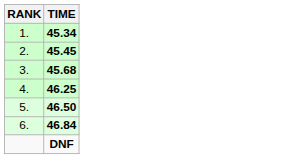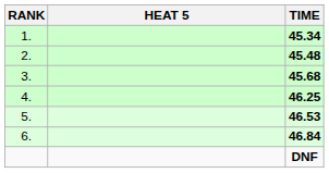 <table class="wikitable" style="border-collapse: collapse; font-size: 90%;">
 <tr>
 <th>RANK</th>
+<th align="left" style="width: 18em">HEAT 5</th>
 <th>TIME</th>
 </tr>
 <tr style="background:#ccffcc;">
 <td align="center">1.</td>
+<td></td>
 <td align="center"><strong>45.34</strong></td>
 </tr>
 <tr style="background:#ccffcc;">
 <td align="center">2.</td>
-<td align="center"><strong>45.45</strong></td>
+<td></td>
+<td align="center"><strong>45.48</strong></td>
 </tr>
 <tr style="background:#ccffcc;">
 <td align="center">3.</td>
+<td></td>
 <td align="center"><strong>45.68</strong></td>
 </tr>
 <tr style="background:#ccffcc;">
 <td align="center">4.</td>
+<td></td>
 <td align="center"><strong>46.25</strong></td>
 </tr>
 <tr style="background:#ddffdd;">
 <td align="center">5.</td>
-<td align="center"><strong>46.50</strong></td>
+<td></td>
+<td align="center"><strong>46.53</strong></td>
 </tr>
 <tr style="background:#ddffdd;">
 <td align="center">6.</td>
+<td></td>
 <td align="center"><strong>46.84</strong></td>
 </tr>
 <tr>
 <td align="center"></td>
+<td></td>
 <td align="center"><strong>DNF</strong></td>
 </tr>
 </table>
